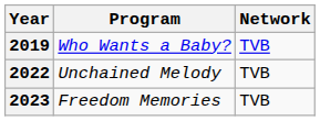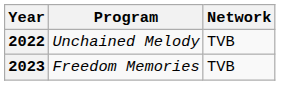 <table class="wikitable plainrowheaders">
 <tr>
 <th>Year</th>
 <th>Program</th>
 <th>Network</th>
-</tr>
-<tr>
-<th scope="row">2019</th>
-<td><em><a href='#'>Who Wants a Baby?</a></em></td>
-<td><a href='#'>TVB</a></td>
 </tr>
 <tr>
 <th scope="row">2022</th>
 <td><em>Unchained Melody</em></td>
 <td>TVB</td>
 </tr>
 <tr>
 <th scope="row">2023</th>
 <td><em>Freedom Memories</em></td>
 <td>TVB</td>
 </tr>
 </table>
